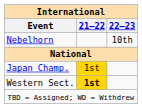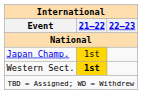 <table class="wikitable" style="text-align:center">
 <tr>
 <th colspan="3" style="background-color: #ffdead; " align="center">International</th>
 </tr>
 <tr>
 <th>Event</th>
 <th><a href='#'>21–22</a></th>
 <th><a href='#'>22–23</a></th>
-</tr>
-<tr>
-<td align=left> <a href='#'>Nebelhorn</a></td>
-<td></td>
-<td>10th</td>
 </tr>
 <tr>
 <th style="background-color: #ffdead; " colspan=3 align=center>National</th>
 </tr>
 <tr>
 <td align=left><a href='#'>Japan Champ.</a></td>
 <td bgcolor=gold>1st</td>
 <td></td>
 </tr>
 <tr>
 <td align=left>Western Sect.</td>
 <td bgcolor=gold><strong>1st</strong></td>
 <td></td>
 </tr>
 <tr>
 <td colspan=3 align=center><small> TBD = Assigned; WD = Withdrew </small></td>
 </tr>
 </table>
